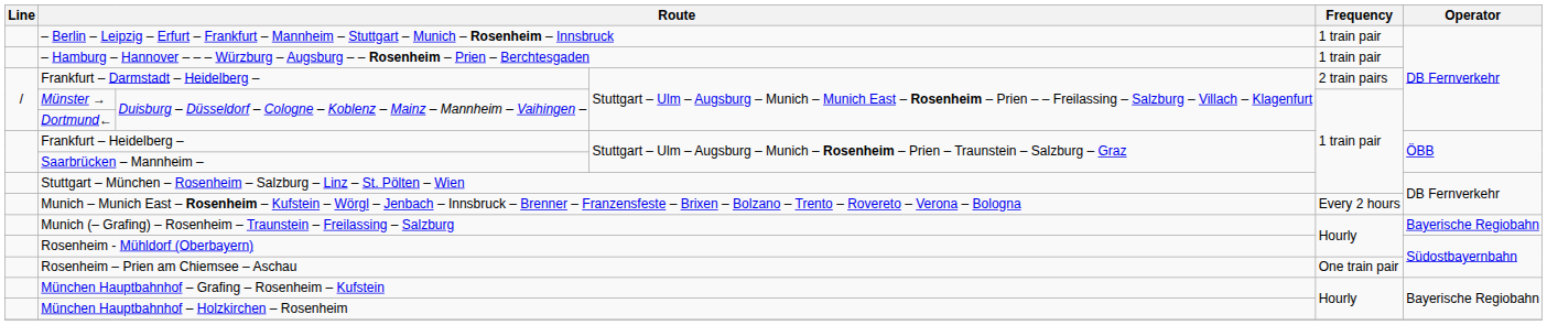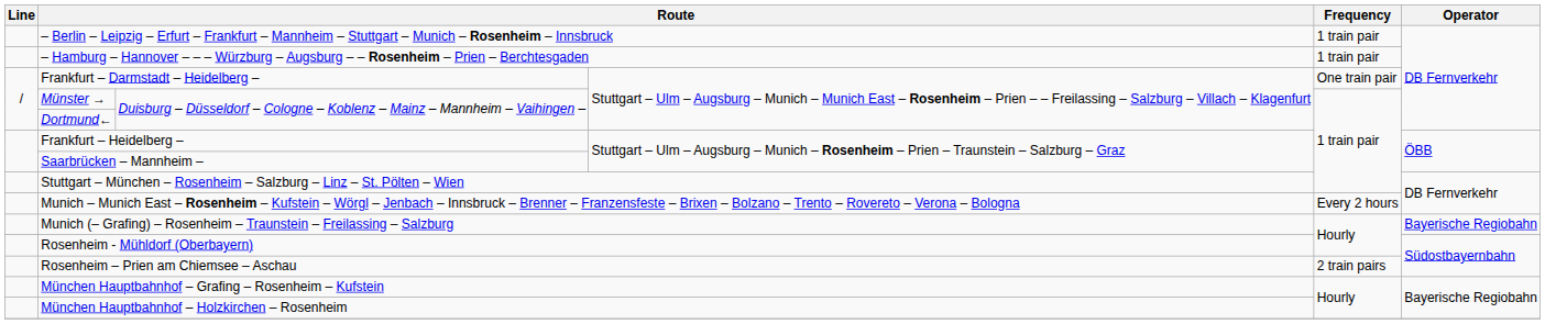 <table class="wikitable">
 <tr>
 <th>Line</th>
 <th colspan="3">Route</th>
 <th>Frequency</th>
 <th>Operator</th>
 </tr>
 <tr>
 <td align=center></td>
 <td colspan=3> – <a href='#'>Berlin</a> – <a href='#'>Leipzig</a> – <a href='#'>Erfurt</a> – <a href='#'>Frankfurt</a> – <a href='#'>Mannheim</a> – <a href='#'>Stuttgart</a> – <a href='#'>Munich</a> – <strong>Rosenheim</strong> – <a href='#'>Innsbruck</a></td>
 <td>1 train pair</td>
 <td rowspan="5"><a href='#'>DB Fernverkehr</a></td>
 </tr>
 <tr>
 <td align="center"></td>
 <td colspan="3"> – <a href='#'>Hamburg</a> – <a href='#'>Hannover</a> –  –  – <a href='#'>Würzburg</a> – <a href='#'>Augsburg</a> –  – <strong>Rosenheim</strong> – <a href='#'>Prien</a> – <a href='#'>Berchtesgaden</a></td>
 <td>1 train pair</td>
 </tr>
 <tr>
 <td rowspan="3" align="center"> / </td>
 <td colspan="2">Frankfurt – <a href='#'>Darmstadt</a> – <a href='#'>Heidelberg</a> –</td>
 <td rowspan="3">Stuttgart – <a href='#'>Ulm</a> – <a href='#'>Augsburg</a> – Munich – <a href='#'>Munich East</a> – <strong>Rosenheim</strong> – Prien –  – Freilassing – <a href='#'>Salzburg</a> – <a href='#'>Villach</a> – <a href='#'>Klagenfurt</a></td>
-<td>2 train pairs</td>
+<td>One train pair</td>
 </tr>
 <tr>
 <td><em><a href='#'>Münster</a> →</em></td>
 <td rowspan="2"><em><a href='#'>Duisburg</a> – <a href='#'>Düsseldorf</a> – <a href='#'>Cologne</a> – <a href='#'>Koblenz</a> – <a href='#'>Mainz</a> – Mannheim – <a href='#'>Vaihingen</a> –</em></td>
 <td rowspan="5">1 train pair</td>
 </tr>
 <tr>
 <td><em><a href='#'>Dortmund</a>←</em></td>
 </tr>
 <tr>
 <td rowspan="2" align="center"></td>
 <td colspan="2">Frankfurt – Heidelberg –</td>
 <td rowspan="2">Stuttgart – Ulm – Augsburg – Munich – <strong>Rosenheim</strong> – Prien – Traunstein – Salzburg – <a href='#'>Graz</a></td>
 <td rowspan="2"><a href='#'>ÖBB</a></td>
 </tr>
 <tr>
 <td colspan="2"><a href='#'>Saarbrücken</a> – Mannheim –</td>
 </tr>
 <tr>
 <td align="center"></td>
 <td colspan="3">Stuttgart – München – <a href='#'>Rosenheim</a> – Salzburg – <a href='#'>Linz</a> – <a href='#'>St. Pölten</a> – <a href='#'>Wien</a></td>
 <td rowspan="2">DB Fernverkehr</td>
 </tr>
 <tr>
 <td align="center"></td>
 <td colspan="3">Munich – Munich East – <strong>Rosenheim</strong> – <a href='#'>Kufstein</a> – <a href='#'>Wörgl</a> – <a href='#'>Jenbach</a> – Innsbruck – <a href='#'>Brenner</a> – <a href='#'>Franzensfeste</a> – <a href='#'>Brixen</a> – <a href='#'>Bolzano</a> – <a href='#'>Trento</a> – <a href='#'>Rovereto</a> – <a href='#'>Verona</a> – <a href='#'>Bologna</a></td>
 <td>Every 2 hours</td>
 </tr>
 <tr>
 <td align= "center"></td>
 <td colspan="3">Munich (– Grafing) – Rosenheim – <a href='#'>Traunstein</a> – <a href='#'>Freilassing</a> – <a href='#'>Salzburg</a></td>
 <td rowspan="2">Hourly</td>
 <td><a href='#'>Bayerische Regiobahn</a></td>
 </tr>
 <tr>
 <td align="center"></td>
 <td colspan="3">Rosenheim - <a href='#'>Mühldorf (Oberbayern)</a></td>
 <td rowspan="2"><a href='#'>Südostbayernbahn</a></td>
 </tr>
 <tr>
 <td align="center"></td>
 <td colspan="3">Rosenheim – Prien am Chiemsee – Aschau</td>
-<td>One train pair</td>
+<td>2 train pairs</td>
 </tr>
 <tr>
 <td align="center"></td>
 <td colspan="3"><a href='#'>München Hauptbahnhof</a> – Grafing – Rosenheim – <a href='#'>Kufstein</a></td>
 <td rowspan="2">Hourly</td>
 <td rowspan="2">Bayerische Regiobahn</td>
 </tr>
 <tr>
 <td align="center"></td>
 <td colspan="3"><a href='#'>München Hauptbahnhof</a> – <a href='#'>Holzkirchen</a> – Rosenheim</td>
 </tr>
 <tr>
 </tr>
 </table>
